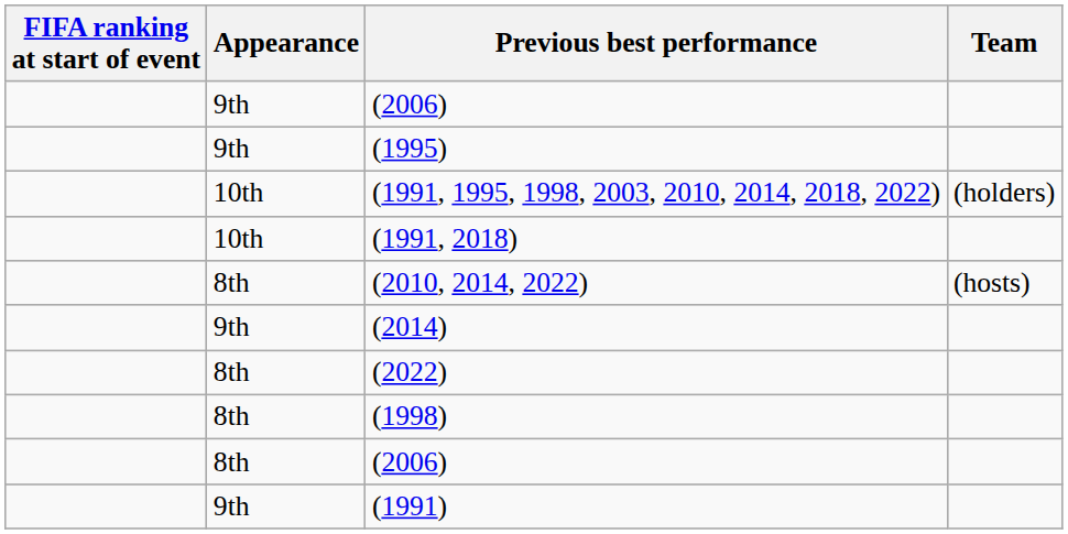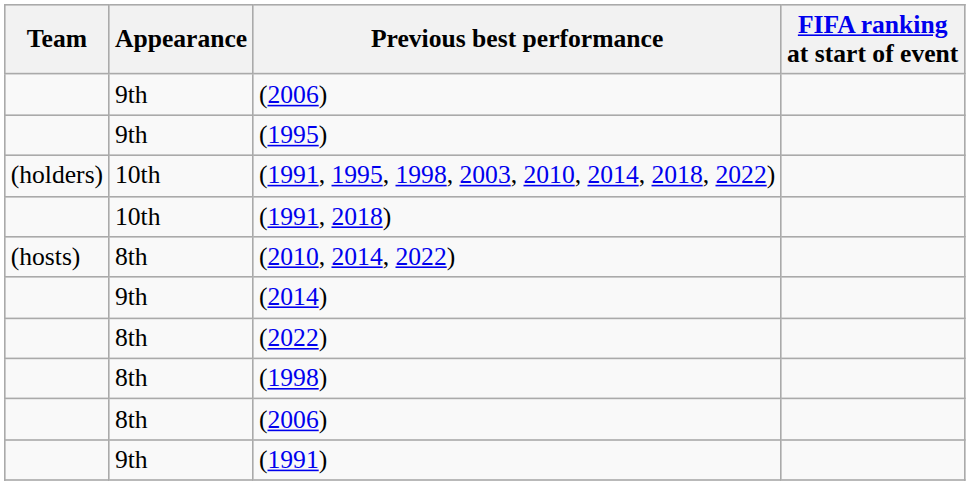 <table class="wikitable sortable" style="text-align: left;">
 <tr>
-<th><a href='#'>FIFA ranking</a><br>at start of event</th>
+<th>Team</th>
 <th data-sort-type="number">Appearance</th>
 <th>Previous best performance</th>
-<th>Team</th>
+<th><a href='#'>FIFA ranking</a><br>at start of event</th>
 </tr>
 <tr>
 <td></td>
 <td>9th</td>
 <td> (<a href='#'>2006</a>)</td>
 <td></td>
 </tr>
 <tr>
 <td></td>
 <td>9th</td>
 <td> (<a href='#'>1995</a>)</td>
 <td></td>
 </tr>
 <tr>
-<td></td>
+<td> (holders)</td>
 <td>10th</td>
 <td> (<a href='#'>1991</a>, <a href='#'>1995</a>, <a href='#'>1998</a>, <a href='#'>2003</a>, <a href='#'>2010</a>, <a href='#'>2014</a>, <a href='#'>2018</a>, <a href='#'>2022</a>)</td>
-<td> (holders)</td>
+<td></td>
 </tr>
 <tr>
 <td></td>
 <td>10th</td>
 <td> (<a href='#'>1991</a>, <a href='#'>2018</a>)</td>
 <td></td>
 </tr>
 <tr>
-<td></td>
+<td> (hosts)</td>
 <td>8th</td>
 <td> (<a href='#'>2010</a>, <a href='#'>2014</a>, <a href='#'>2022</a>)</td>
-<td> (hosts)</td>
+<td></td>
 </tr>
 <tr>
 <td></td>
 <td>9th</td>
 <td> (<a href='#'>2014</a>)</td>
 <td></td>
 </tr>
 <tr>
 <td></td>
 <td>8th</td>
 <td> (<a href='#'>2022</a>)</td>
 <td></td>
 </tr>
 <tr>
 <td></td>
 <td>8th</td>
 <td> (<a href='#'>1998</a>)</td>
 <td></td>
 </tr>
 <tr>
 <td></td>
 <td>8th</td>
 <td> (<a href='#'>2006</a>)</td>
 <td></td>
 </tr>
 <tr>
 <td></td>
 <td>9th</td>
 <td> (<a href='#'>1991</a>)</td>
 <td></td>
 </tr>
 </table>
